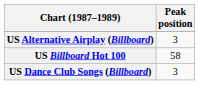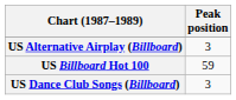 <table class="wikitable sortable plainrowheaders" style="text-align:center">
 <tr>
 <th scope="col">Chart (1987–1989)</th>
 <th scope="col">Peak<br>position</th>
 </tr>
 <tr>
 </tr>
 <tr>
 </tr>
 <tr>
 <th scope="row">US <a href='#'>Alternative Airplay</a> (<em><a href='#'>Billboard</a></em>)</th>
 <td>3</td>
 </tr>
 <tr>
 <th scope="row">US <a href='#'><em>Billboard</em> Hot 100</a></th>
-<td>58</td>
+<td>59</td>
 </tr>
 <tr>
 <th scope="row">US <a href='#'>Dance Club Songs</a> (<em><a href='#'>Billboard</a></em>)</th>
 <td>3</td>
 </tr>
 </table>
